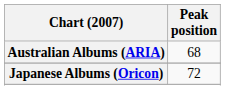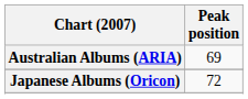 <table class="wikitable sortable plainrowheaders" style="text-align:center">
 <tr>
 <th scope="col">Chart (2007)</th>
 <th scope="col">Peak<br>position</th>
 </tr>
 <tr>
 <th scope="row">Australian Albums (<a href='#'>ARIA</a>)</th>
-<td>68</td>
+<td>69</td>
 </tr>
 <tr>
 </tr>
 <tr>
 </tr>
 <tr>
 </tr>
 <tr>
 </tr>
 <tr>
 </tr>
 <tr>
 </tr>
 <tr>
 <th scope="row">Japanese Albums (<a href='#'>Oricon</a>)</th>
 <td>72</td>
 </tr>
 <tr>
 </tr>
 <tr>
 </tr>
 <tr>
 </tr>
 <tr>
 </tr>
 <tr>
 </tr>
 <tr>
 </tr>
 </table>
